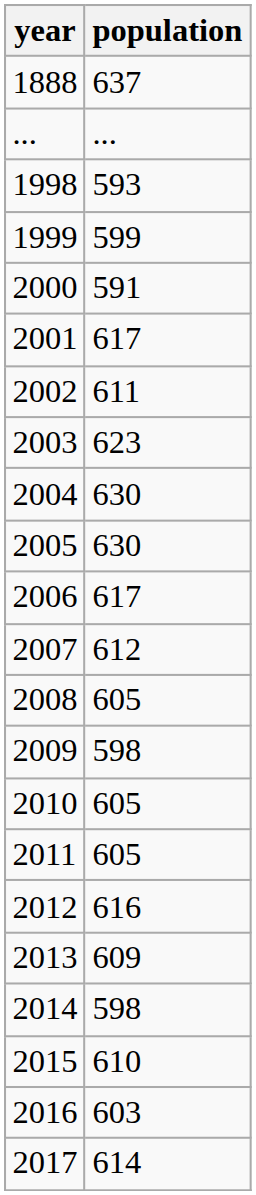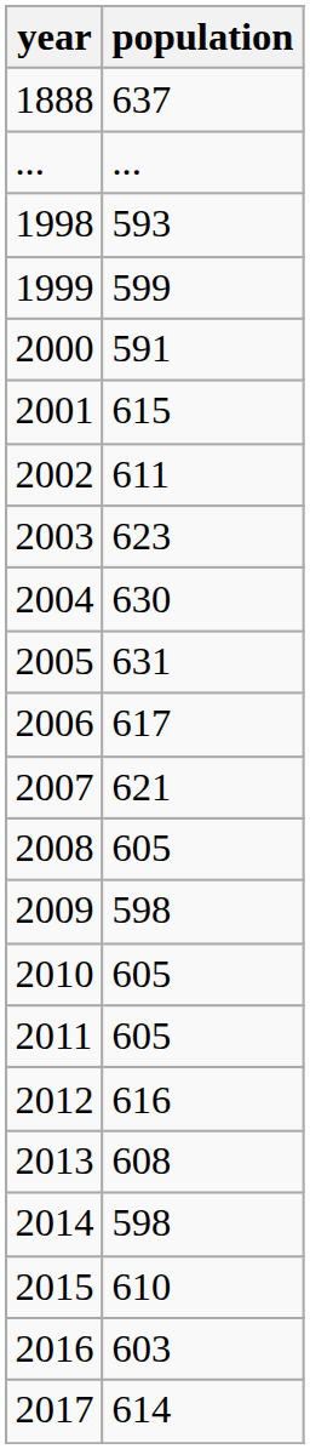 <table class="wikitable">
 <tr>
 <th>year</th>
 <th>population</th>
 </tr>
 <tr>
 <td>1888</td>
 <td>637</td>
 </tr>
 <tr>
 <td>...</td>
 <td>...</td>
 </tr>
 <tr>
 <td>1998</td>
 <td>593</td>
 </tr>
 <tr>
 <td>1999</td>
 <td>599</td>
 </tr>
 <tr>
 <td>2000</td>
 <td>591</td>
 </tr>
 <tr>
 <td>2001</td>
-<td>617</td>
+<td>615</td>
 </tr>
 <tr>
 <td>2002</td>
 <td>611</td>
 </tr>
 <tr>
 <td>2003</td>
 <td>623</td>
 </tr>
 <tr>
 <td>2004</td>
 <td>630</td>
 </tr>
 <tr>
 <td>2005</td>
-<td>630</td>
+<td>631</td>
 </tr>
 <tr>
 <td>2006</td>
 <td>617</td>
 </tr>
 <tr>
 <td>2007</td>
-<td>612</td>
+<td>621</td>
 </tr>
 <tr>
 <td>2008</td>
 <td>605</td>
 </tr>
 <tr>
 <td>2009</td>
 <td>598</td>
 </tr>
 <tr>
 <td>2010</td>
 <td>605</td>
 </tr>
 <tr>
 <td>2011</td>
 <td>605</td>
 </tr>
 <tr>
 <td>2012</td>
 <td>616</td>
 </tr>
 <tr>
 <td>2013</td>
-<td>609</td>
+<td>608</td>
 </tr>
 <tr>
 <td>2014</td>
 <td>598</td>
 </tr>
 <tr>
 <td>2015</td>
 <td>610</td>
 </tr>
 <tr>
 <td>2016</td>
 <td>603</td>
 </tr>
 <tr>
 <td>2017</td>
 <td>614</td>
 </tr>
 <tr>
 </tr>
 </table>
